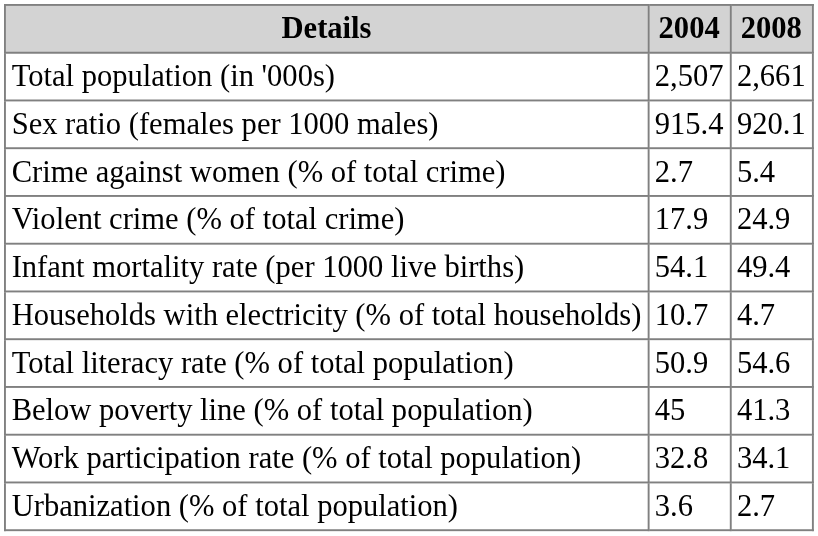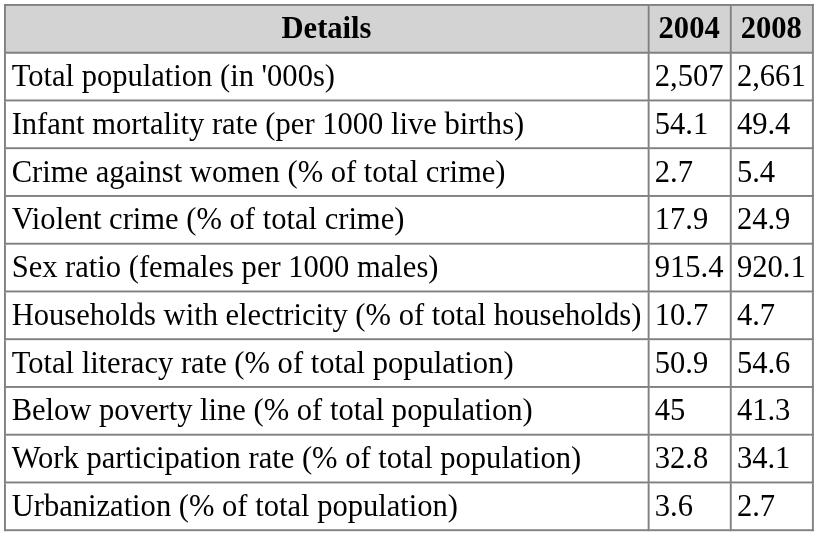 <table class="toccolours" border="1" cellpadding="3" style="border-collapse:collapse">
 <tr style="background:#d3d3d3;">
 <th>Details</th>
 <th>2004</th>
 <th>2008</th>
 </tr>
 <tr>
 <td>Total population (in '000s)</td>
 <td>2,507</td>
 <td>2,661</td>
 </tr>
 <tr>
-<td>Sex ratio (females per 1000 males)</td>
-<td>915.4</td>
-<td>920.1</td>
+<td>Infant mortality rate (per 1000 live births)</td>
+<td>54.1</td>
+<td>49.4</td>
 </tr>
 <tr>
 <td>Crime against women (% of total crime)</td>
 <td>2.7</td>
 <td>5.4</td>
 </tr>
 <tr>
 <td>Violent crime (% of total crime)</td>
 <td>17.9</td>
 <td>24.9</td>
 </tr>
 <tr>
-<td>Infant mortality rate (per 1000 live births)</td>
-<td>54.1</td>
-<td>49.4</td>
+<td>Sex ratio (females per 1000 males)</td>
+<td>915.4</td>
+<td>920.1</td>
 </tr>
 <tr>
 <td>Households with electricity (% of total households)</td>
 <td>10.7</td>
 <td>4.7</td>
 </tr>
 <tr>
 <td>Total literacy rate (% of total population)</td>
 <td>50.9</td>
 <td>54.6</td>
 </tr>
 <tr>
 <td>Below poverty line (% of total population)</td>
 <td>45</td>
 <td>41.3</td>
 </tr>
 <tr>
 <td>Work participation rate (% of total population)</td>
 <td>32.8</td>
 <td>34.1</td>
 </tr>
 <tr>
 <td>Urbanization (% of total population)</td>
 <td>3.6</td>
 <td>2.7</td>
 </tr>
 </table>
